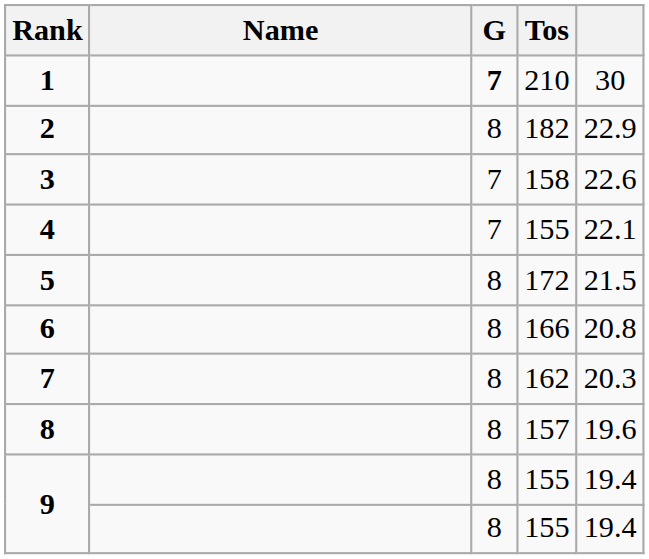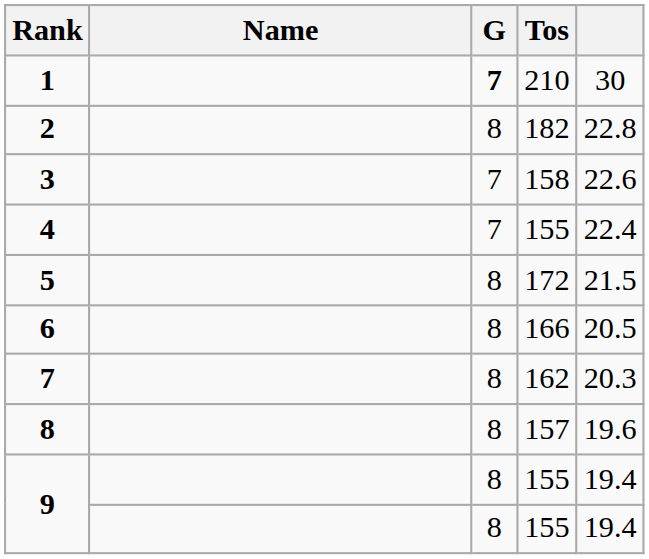 <table class="wikitable" style="text-align:center; font-size:90%;">
 <tr>
 <th width=10px>Rank</th>
 <th width=175px>Name</th>
 <th width=15px>G</th>
 <th width=10px>Tos</th>
 <th width=10px></th>
 </tr>
 <tr>
 <td><strong>1</strong></td>
 <td align=left><strong></strong></td>
 <td><strong>7</strong></td>
 <td>210</td>
 <td>30</td>
 </tr>
 <tr>
 <td><strong>2</strong></td>
 <td align=left></td>
 <td>8</td>
 <td>182</td>
-<td>22.9</td>
+<td>22.8</td>
 </tr>
 <tr>
 <td><strong>3</strong></td>
 <td align=left></td>
 <td>7</td>
 <td>158</td>
 <td>22.6</td>
 </tr>
 <tr>
 <td><strong>4</strong></td>
 <td align=left></td>
 <td>7</td>
 <td>155</td>
-<td>22.1</td>
+<td>22.4</td>
 </tr>
 <tr>
 <td><strong>5</strong></td>
 <td align=left></td>
 <td>8</td>
 <td>172</td>
 <td>21.5</td>
 </tr>
 <tr>
 <td><strong>6</strong></td>
 <td align=left></td>
 <td>8</td>
 <td>166</td>
-<td>20.8</td>
+<td>20.5</td>
 </tr>
 <tr>
 <td><strong>7</strong></td>
 <td align=left></td>
 <td>8</td>
 <td>162</td>
 <td>20.3</td>
 </tr>
 <tr>
 <td><strong>8</strong></td>
 <td align=left></td>
 <td>8</td>
 <td>157</td>
 <td>19.6</td>
 </tr>
 <tr>
 <td rowspan=2><strong>9</strong></td>
 <td align=left></td>
 <td>8</td>
 <td>155</td>
 <td>19.4</td>
 </tr>
 <tr>
 <td align=left></td>
 <td>8</td>
 <td>155</td>
 <td>19.4</td>
 </tr>
 </table>
